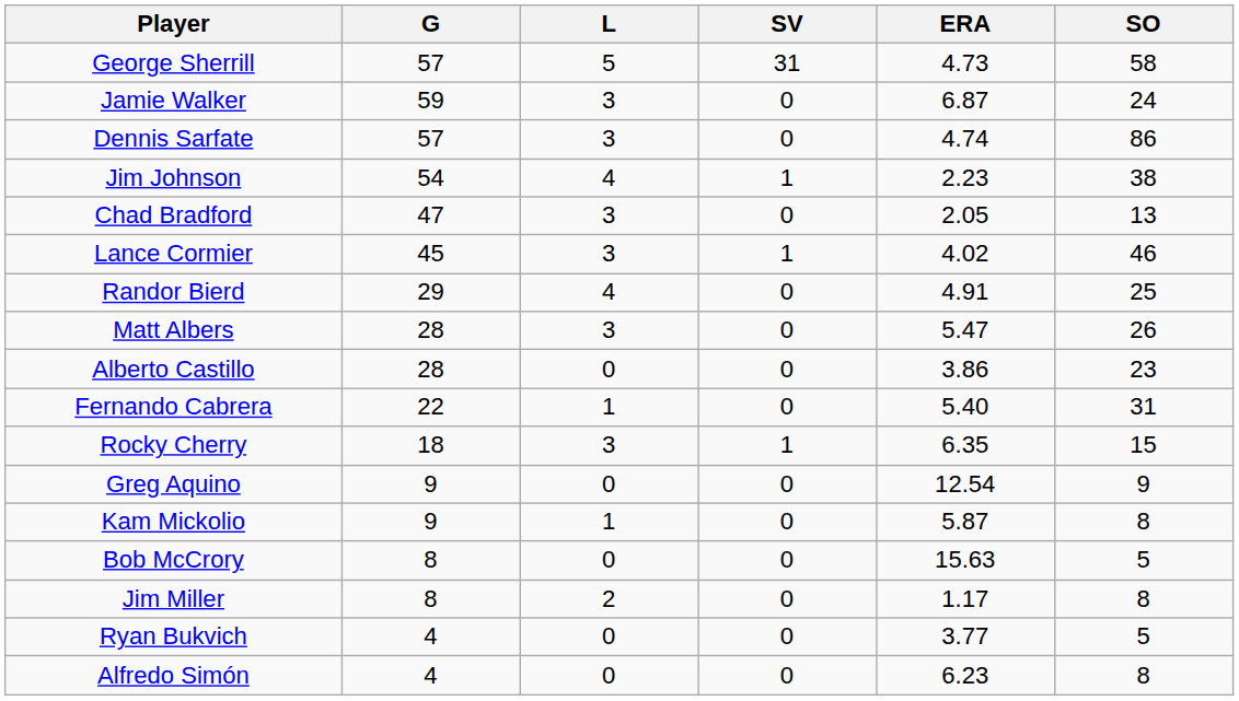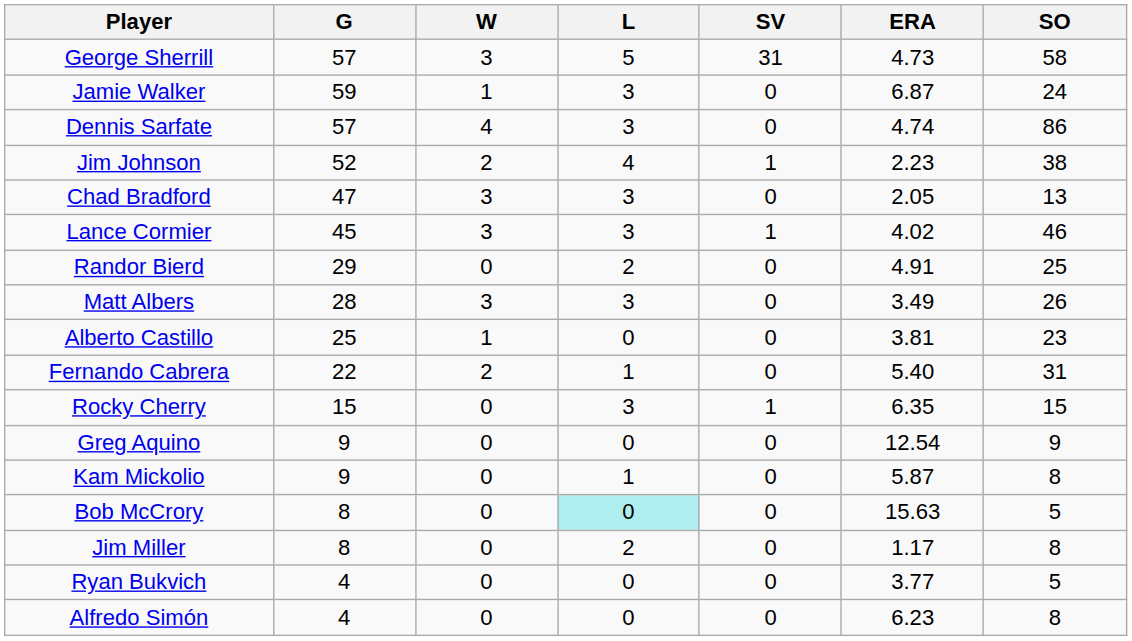 <table class="wikitable sortable">
 <tr>
 <th bgcolor="#DDDDFF" width="17%">Player</th>
 <th bgcolor="#DDDDFF" width="9%">G</th>
+<th bgcolor="#DDDDFF" width="9%">W</th>
 <th bgcolor="#DDDDFF" width="9%">L</th>
 <th bgcolor="#DDDDFF" width="9%">SV</th>
 <th bgcolor="#DDDDFF" width="9%">ERA</th>
 <th bgcolor="#DDDDFF" width="9%">SO</th>
 </tr>
 <tr align="center">
 <td><a href='#'>George Sherrill</a></td>
 <td>57</td>
+<td>3</td>
 <td>5</td>
 <td>31</td>
 <td>4.73</td>
 <td>58</td>
 </tr>
 <tr align=center>
 <td><a href='#'>Jamie Walker</a></td>
 <td>59</td>
+<td>1</td>
 <td>3</td>
 <td>0</td>
 <td>6.87</td>
 <td>24</td>
 </tr>
 <tr align="center">
 <td><a href='#'>Dennis Sarfate</a></td>
 <td>57</td>
+<td>4</td>
 <td>3</td>
 <td>0</td>
 <td>4.74</td>
 <td>86</td>
 </tr>
 <tr align="center">
 <td><a href='#'>Jim Johnson</a></td>
-<td>54</td>
+<td>52</td>
+<td>2</td>
 <td>4</td>
 <td>1</td>
 <td>2.23</td>
 <td>38</td>
 </tr>
 <tr align="center">
 <td><a href='#'>Chad Bradford</a></td>
 <td>47</td>
 <td>3</td>
+<td>3</td>
 <td>0</td>
 <td>2.05</td>
 <td>13</td>
 </tr>
 <tr align=center>
 <td><a href='#'>Lance Cormier</a></td>
 <td>45</td>
 <td>3</td>
+<td>3</td>
 <td>1</td>
 <td>4.02</td>
 <td>46</td>
 </tr>
 <tr align="center">
 <td><a href='#'>Randor Bierd</a></td>
 <td>29</td>
-<td>4</td>
+<td>0</td>
+<td>2</td>
 <td>0</td>
 <td>4.91</td>
 <td>25</td>
 </tr>
 <tr align="center">
 <td><a href='#'>Matt Albers</a></td>
 <td>28</td>
 <td>3</td>
+<td>3</td>
 <td>0</td>
-<td>5.47</td>
+<td>3.49</td>
 <td>26</td>
 </tr>
 <tr align="center">
 <td><a href='#'>Alberto Castillo</a></td>
-<td>28</td>
+<td>25</td>
+<td>1</td>
 <td>0</td>
 <td>0</td>
-<td>3.86</td>
+<td>3.81</td>
 <td>23</td>
 </tr>
 <tr align="center">
 <td><a href='#'>Fernando Cabrera</a></td>
 <td>22</td>
+<td>2</td>
 <td>1</td>
 <td>0</td>
 <td>5.40</td>
 <td>31</td>
 </tr>
 <tr align="center">
 <td><a href='#'>Rocky Cherry</a></td>
-<td>18</td>
+<td>15</td>
+<td>0</td>
 <td>3</td>
 <td>1</td>
 <td>6.35</td>
 <td>15</td>
 </tr>
 <tr align="center">
 <td><a href='#'>Greg Aquino</a></td>
 <td>9</td>
 <td>0</td>
 <td>0</td>
+<td>0</td>
 <td>12.54</td>
 <td>9</td>
 </tr>
 <tr align="center">
 <td><a href='#'>Kam Mickolio</a></td>
 <td>9</td>
+<td>0</td>
 <td>1</td>
 <td>0</td>
 <td>5.87</td>
 <td>8</td>
 </tr>
 <tr align="center">
 <td><a href='#'>Bob McCrory</a></td>
 <td>8</td>
 <td>0</td>
+<td style="background: paleturquoise;">0</td>
 <td>0</td>
 <td>15.63</td>
 <td>5</td>
 </tr>
 <tr align="center"||>
 <td><a href='#'>Jim Miller</a></td>
 <td>8</td>
+<td>0</td>
 <td>2</td>
 <td>0</td>
 <td>1.17</td>
 <td>8</td>
 </tr>
 <tr align="center">
 <td><a href='#'>Ryan Bukvich</a></td>
 <td>4</td>
 <td>0</td>
 <td>0</td>
+<td>0</td>
 <td>3.77</td>
 <td>5</td>
 </tr>
 <tr align="center">
 <td><a href='#'>Alfredo Simón</a></td>
 <td>4</td>
 <td>0</td>
 <td>0</td>
+<td>0</td>
 <td>6.23</td>
 <td>8</td>
 </tr>
 </table>
